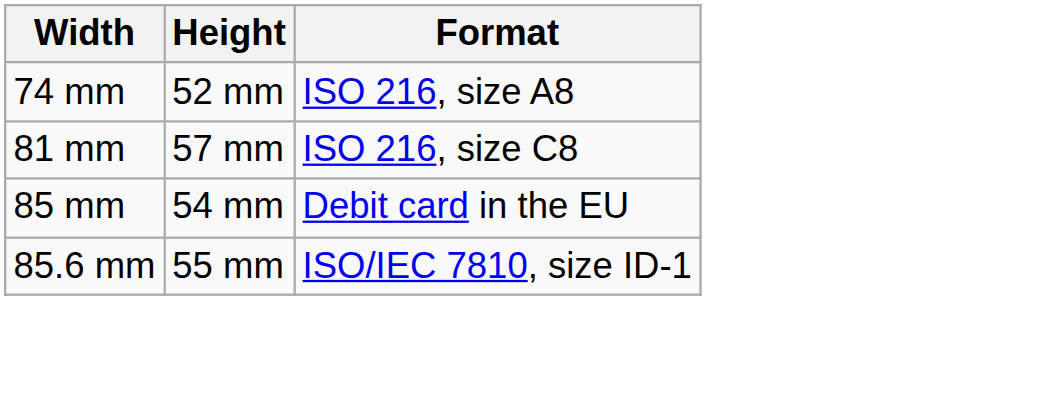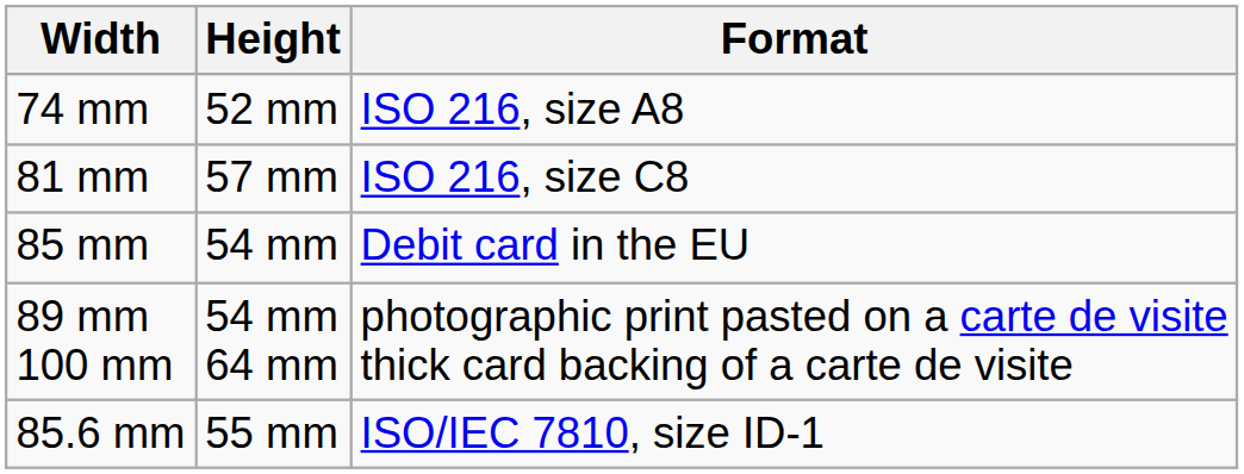 <table class="wikitable sortable">
 <tr>
 <th>Width</th>
 <th>Height</th>
 <th class="unsortable">Format</th>
 </tr>
 <tr>
 <td>74 mm</td>
 <td>52 mm</td>
 <td><a href='#'>ISO 216</a>, size A8</td>
 </tr>
 <tr>
 <td>81 mm</td>
 <td>57 mm</td>
 <td><a href='#'>ISO 216</a>, size C8</td>
 </tr>
 <tr>
 <td>85 mm</td>
 <td>54 mm</td>
 <td><a href='#'>Debit card</a> in the EU</td>
 </tr>
 <tr>
+<td>89 mm<br>100 mm</td>
+<td>54 mm<br>64 mm</td>
+<td>photographic print pasted on a <a href='#'>carte de visite</a><br>thick card backing of a carte de visite</td>
+</tr>
+<tr>
 <td>85.6 mm</td>
 <td>55 mm</td>
 <td><a href='#'>ISO/IEC 7810</a>, size ID-1</td>
 </tr>
 </table>
